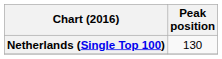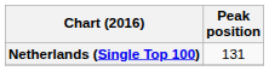 <table class="wikitable sortable plainrowheaders" style="text-align:center">
 <tr>
 <th>Chart (2016)</th>
 <th>Peak<br>position</th>
 </tr>
 <tr>
 <th scope="row">Netherlands (<a href='#'>Single Top 100</a>)</th>
-<td>130</td>
+<td>131</td>
 </tr>
 <tr>
 </tr>
 </table>
